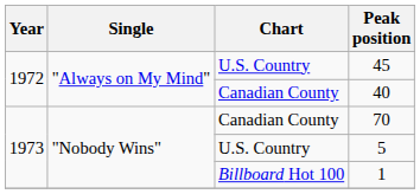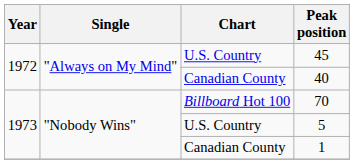 <table class="wikitable">
 <tr>
 <th>Year</th>
 <th>Single</th>
 <th>Chart</th>
 <th>Peak<br>position</th>
 </tr>
 <tr>
 <td rowspan="2">1972</td>
 <td rowspan="2">"<a href='#'>Always on My Mind</a>"</td>
 <td rowspan="1"><a href='#'>U.S. Country</a></td>
 <td align="center">45</td>
 </tr>
 <tr>
 <td rowspan="1"><a href='#'>Canadian County</a></td>
 <td align="center">40</td>
 </tr>
 <tr>
 <td rowspan="3">1973</td>
 <td rowspan="3">"Nobody Wins"</td>
-<td rowspan="1">Canadian County</td>
+<td rowspan="1"><a href='#'><em>Billboard</em> Hot 100</a></td>
 <td align="center">70</td>
 </tr>
 <tr>
 <td rowspan="1">U.S. Country</td>
 <td align="center">5</td>
 </tr>
 <tr>
-<td rowspan="1"><a href='#'><em>Billboard</em> Hot 100</a></td>
+<td rowspan="1">Canadian County</td>
 <td align="center">1</td>
 </tr>
 <tr>
 </tr>
 </table>
